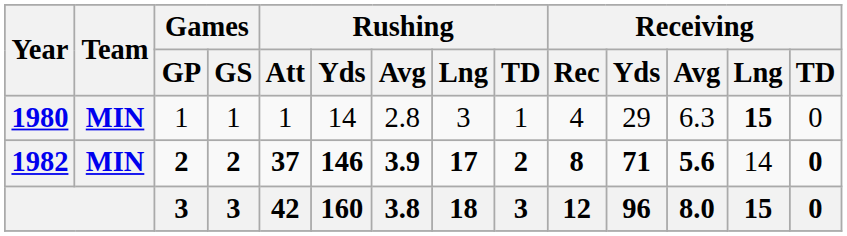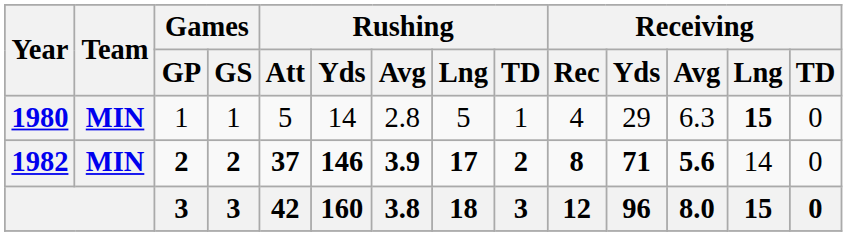 <table class="wikitable" style="text-align:center;">
 <tr>
 <th rowspan="2">Year</th>
 <th rowspan="2">Team</th>
 <th colspan="2">Games</th>
 <th colspan="5">Rushing</th>
 <th colspan="5">Receiving</th>
 </tr>
 <tr>
 <th>GP</th>
 <th>GS</th>
 <th>Att</th>
 <th>Yds</th>
 <th>Avg</th>
 <th>Lng</th>
 <th>TD</th>
 <th>Rec</th>
 <th>Yds</th>
 <th>Avg</th>
 <th>Lng</th>
 <th>TD</th>
 </tr>
 <tr>
 <th><a href='#'>1980</a></th>
 <th><a href='#'>MIN</a></th>
 <td>1</td>
 <td>1</td>
-<td>1</td>
+<td>5</td>
 <td>14</td>
 <td>2.8</td>
-<td>3</td>
+<td>5</td>
 <td>1</td>
 <td>4</td>
 <td>29</td>
 <td>6.3</td>
 <td><strong>15</strong></td>
 <td>0</td>
 </tr>
 <tr>
 <th><a href='#'>1982</a></th>
 <th><a href='#'>MIN</a></th>
 <td><strong>2</strong></td>
 <td><strong>2</strong></td>
 <td><strong>37</strong></td>
 <td><strong>146</strong></td>
 <td><strong>3.9</strong></td>
 <td><strong>17</strong></td>
 <td><strong>2</strong></td>
 <td><strong>8</strong></td>
 <td><strong>71</strong></td>
 <td><strong>5.6</strong></td>
 <td>14</td>
-<td><strong>0</strong></td>
+<td>0</td>
 </tr>
 <tr>
 <th colspan="2"></th>
 <th>3</th>
 <th>3</th>
 <th>42</th>
 <th>160</th>
 <th>3.8</th>
 <th>18</th>
 <th>3</th>
 <th>12</th>
 <th>96</th>
 <th>8.0</th>
 <th>15</th>
 <th>0</th>
 </tr>
 </table>
